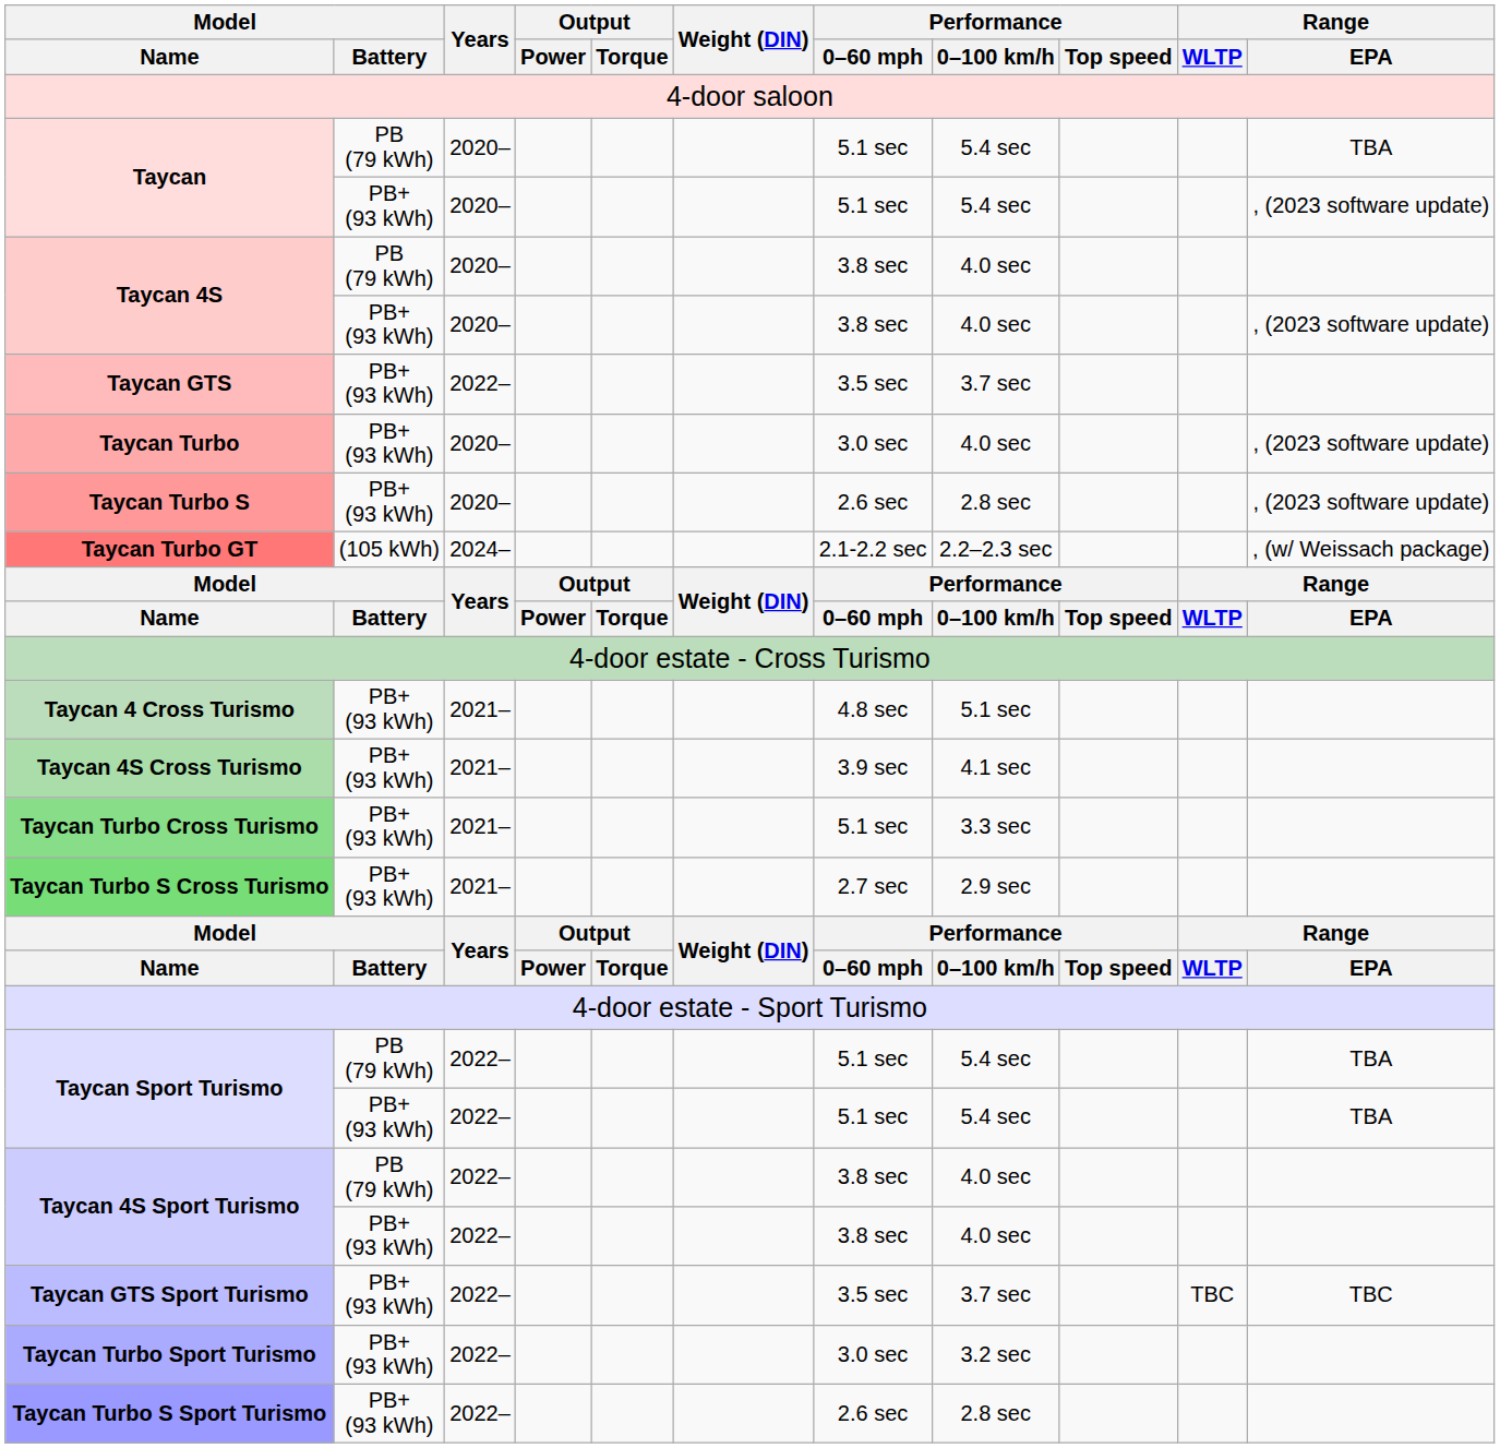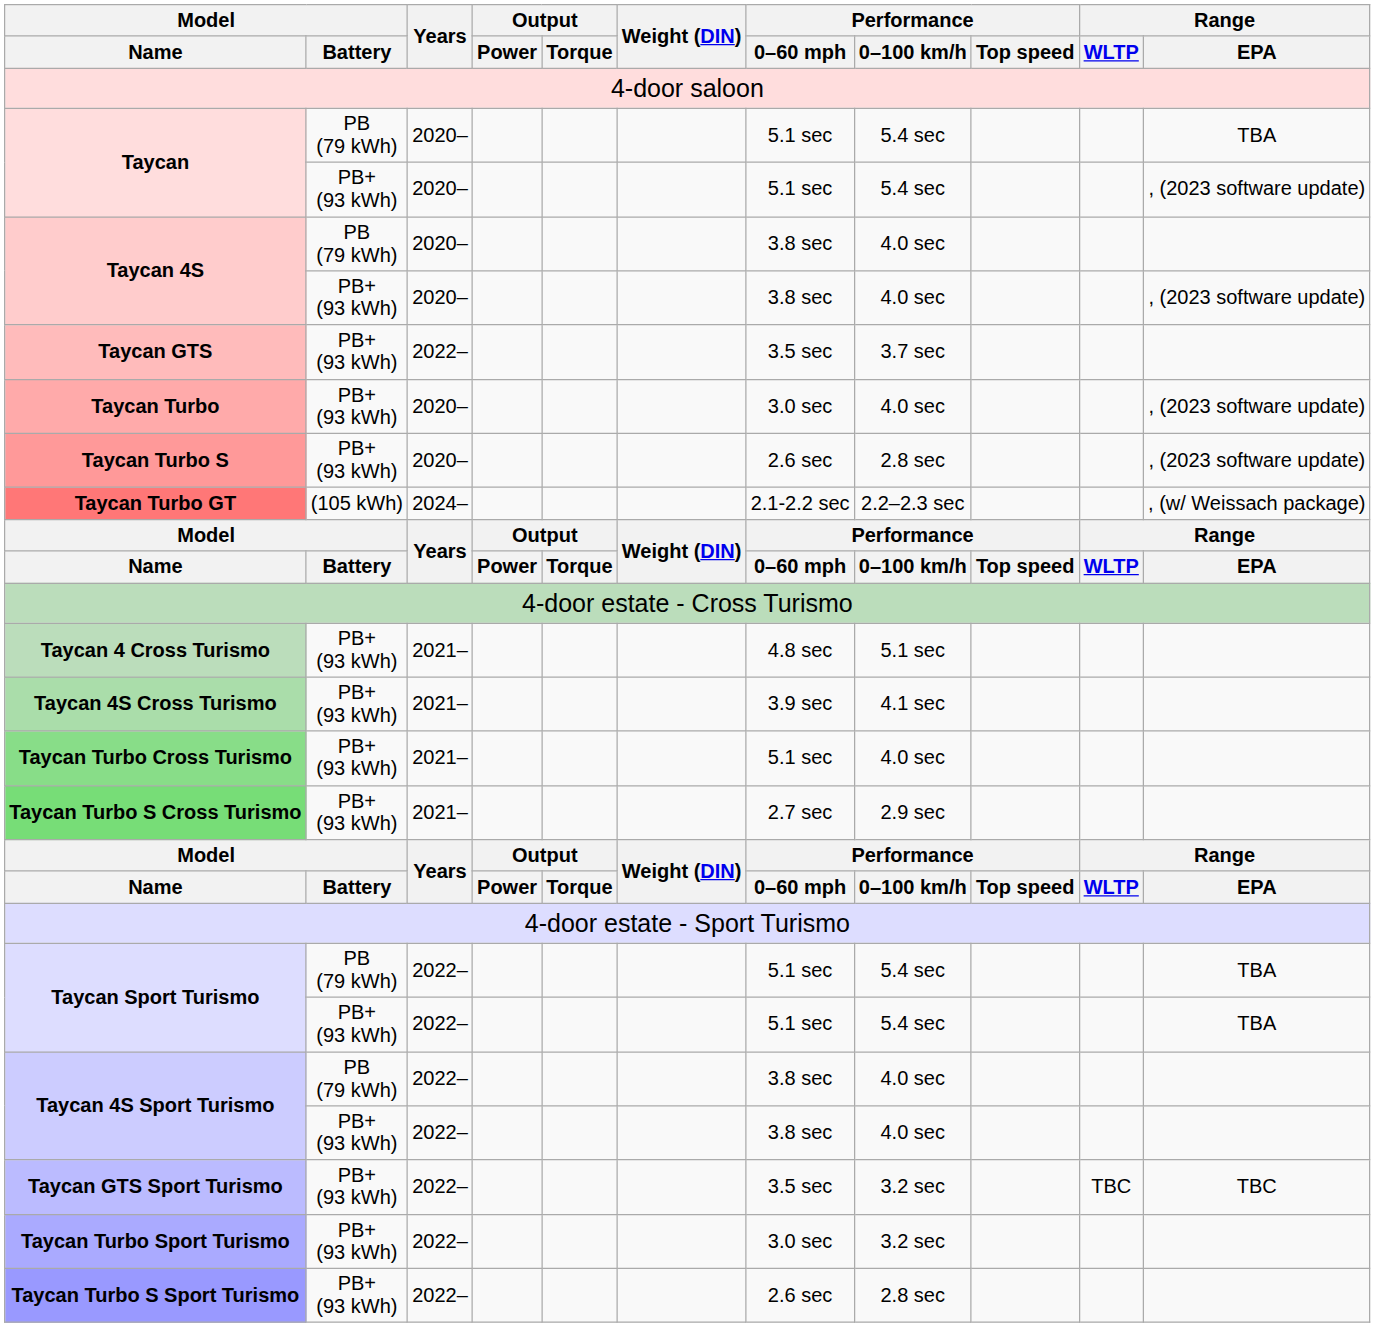 <table class="wikitable sortable" style="text-align: center;">
 <tr>
 <th colspan=2>Model</th>
 <th rowspan=2>Years</th>
 <th colspan=2>Output</th>
 <th rowspan=2>Weight (<a href='#'>DIN</a>)</th>
 <th colspan=3>Performance</th>
 <th colspan=2>Range</th>
 </tr>
 <tr>
 <th>Name</th>
 <th>Battery</th>
 <th>Power</th>
 <th>Torque</th>
 <th>0–60 mph</th>
 <th>0–100 km/h</th>
 <th>Top speed</th>
 <th><a href='#'>WLTP</a></th>
 <th>EPA</th>
 </tr>
 <tr>
 <td colspan=11 style="font-size:125%;background:#fdd;" data-sort-value="zzz">4-door saloon</td>
 </tr>
 <tr>
 <th rowspan=2 style="background:#fdd;">Taycan</th>
 <td>PB<br>(79 kWh)</td>
 <td>2020–</td>
 <td></td>
 <td></td>
 <td></td>
 <td>5.1 sec</td>
 <td>5.4 sec</td>
 <td></td>
 <td></td>
 <td>TBA</td>
 </tr>
 <tr>
 <td>PB+<br>(93 kWh)</td>
 <td>2020–</td>
 <td></td>
 <td></td>
 <td></td>
 <td>5.1 sec</td>
 <td>5.4 sec</td>
 <td></td>
 <td></td>
 <td>,  (2023 software update)</td>
 </tr>
 <tr>
 <th rowspan=2 style="background:#fcc;">Taycan 4S</th>
 <td>PB<br>(79 kWh)</td>
 <td>2020–</td>
 <td></td>
 <td></td>
 <td></td>
 <td>3.8 sec</td>
 <td>4.0 sec</td>
 <td></td>
 <td></td>
 <td></td>
 </tr>
 <tr>
 <td>PB+<br>(93 kWh)</td>
 <td>2020–</td>
 <td></td>
 <td></td>
 <td></td>
 <td>3.8 sec</td>
 <td>4.0 sec</td>
 <td></td>
 <td></td>
 <td>,  (2023 software update)</td>
 </tr>
 <tr>
 <th style="background:#fbb;">Taycan GTS</th>
 <td>PB+<br>(93 kWh)</td>
 <td>2022–</td>
 <td></td>
 <td></td>
 <td></td>
 <td>3.5 sec</td>
 <td>3.7 sec</td>
 <td></td>
 <td></td>
 <td></td>
 </tr>
 <tr>
 <th style="background:#faa;">Taycan Turbo</th>
 <td>PB+<br>(93 kWh)</td>
 <td>2020–</td>
 <td></td>
 <td></td>
 <td></td>
 <td>3.0 sec</td>
 <td>4.0 sec</td>
 <td></td>
 <td></td>
 <td>,  (2023 software update)</td>
 </tr>
 <tr>
 <th style="background:#f99;">Taycan Turbo S</th>
 <td>PB+<br>(93 kWh)</td>
 <td>2020–</td>
 <td></td>
 <td></td>
 <td></td>
 <td>2.6 sec</td>
 <td>2.8 sec</td>
 <td></td>
 <td></td>
 <td>,  (2023 software update)</td>
 </tr>
 <tr>
 <th style="background:#f77;">Taycan Turbo GT</th>
 <td>(105 kWh)</td>
 <td>2024–</td>
 <td></td>
 <td></td>
 <td></td>
 <td>2.1-2.2 sec</td>
 <td>2.2–2.3 sec</td>
 <td></td>
 <td></td>
 <td>,  (w/ Weissach package)</td>
 </tr>
 <tr>
 <th colspan=2>Model</th>
 <th rowspan=2>Years</th>
 <th colspan=2>Output</th>
 <th rowspan=2>Weight (<a href='#'>DIN</a>)</th>
 <th colspan=3>Performance</th>
 <th colspan=2>Range</th>
 </tr>
 <tr>
 <th>Name</th>
 <th>Battery</th>
 <th>Power</th>
 <th>Torque</th>
 <th>0–60 mph</th>
 <th>0–100 km/h</th>
 <th>Top speed</th>
 <th><a href='#'>WLTP</a></th>
 <th>EPA</th>
 </tr>
 <tr>
 <td colspan=11 style="font-size:125%;background:#bdb;" data-sort-value="zzz">4-door estate - Cross Turismo</td>
 </tr>
 <tr>
 <th style="background:#bdb;">Taycan 4 Cross Turismo</th>
 <td>PB+<br>(93 kWh)</td>
 <td>2021–</td>
 <td></td>
 <td></td>
 <td></td>
 <td>4.8 sec</td>
 <td>5.1 sec</td>
 <td></td>
 <td></td>
 <td></td>
 </tr>
 <tr>
 <th style="background:#ada;">Taycan 4S Cross Turismo</th>
 <td>PB+<br>(93 kWh)</td>
 <td>2021–</td>
 <td></td>
 <td></td>
 <td></td>
 <td>3.9 sec</td>
 <td>4.1 sec</td>
 <td></td>
 <td></td>
 <td></td>
 </tr>
 <tr>
 <th style="background:#8d8;">Taycan Turbo Cross Turismo</th>
 <td>PB+<br>(93 kWh)</td>
 <td>2021–</td>
 <td></td>
 <td></td>
 <td></td>
 <td>5.1 sec</td>
-<td>3.3 sec</td>
+<td>4.0 sec</td>
 <td></td>
 <td></td>
 <td></td>
 </tr>
 <tr>
 <th style="background:#7d7;">Taycan Turbo S Cross Turismo</th>
 <td>PB+<br>(93 kWh)</td>
 <td>2021–</td>
 <td></td>
 <td></td>
 <td></td>
 <td>2.7 sec</td>
 <td>2.9 sec</td>
 <td></td>
 <td></td>
 <td></td>
 </tr>
 <tr>
 <th colspan=2>Model</th>
 <th rowspan=2>Years</th>
 <th colspan=2>Output</th>
 <th rowspan=2>Weight (<a href='#'>DIN</a>)</th>
 <th colspan=3>Performance</th>
 <th colspan=2>Range</th>
 </tr>
 <tr>
 <th>Name</th>
 <th>Battery</th>
 <th>Power</th>
 <th>Torque</th>
 <th>0–60 mph</th>
 <th>0–100 km/h</th>
 <th>Top speed</th>
 <th><a href='#'>WLTP</a></th>
 <th>EPA</th>
 </tr>
 <tr>
 <td colspan=11 style="font-size:125%;background:#ddf;" data-sort-value="zzz">4-door estate - Sport Turismo</td>
 </tr>
 <tr>
 <th rowspan=2 style="background:#ddf;">Taycan Sport Turismo</th>
 <td>PB<br>(79 kWh)</td>
 <td>2022–</td>
 <td></td>
 <td></td>
 <td></td>
 <td>5.1 sec</td>
 <td>5.4 sec</td>
 <td></td>
 <td></td>
 <td>TBA</td>
 </tr>
 <tr>
 <td>PB+<br>(93 kWh)</td>
 <td>2022–</td>
 <td></td>
 <td></td>
 <td></td>
 <td>5.1 sec</td>
 <td>5.4 sec</td>
 <td></td>
 <td></td>
 <td>TBA</td>
 </tr>
 <tr>
 <th rowspan=2 style="background:#ccf;">Taycan 4S Sport Turismo</th>
 <td>PB<br>(79 kWh)</td>
 <td>2022–</td>
 <td></td>
 <td></td>
 <td></td>
 <td>3.8 sec</td>
 <td>4.0 sec</td>
 <td></td>
 <td></td>
 <td></td>
 </tr>
 <tr>
 <td>PB+<br>(93 kWh)</td>
 <td>2022–</td>
 <td></td>
 <td></td>
 <td></td>
 <td>3.8 sec</td>
 <td>4.0 sec</td>
 <td></td>
 <td></td>
 <td></td>
 </tr>
 <tr>
 <th style="background:#bbf;">Taycan GTS Sport Turismo</th>
 <td>PB+<br>(93 kWh)</td>
 <td>2022–</td>
 <td></td>
 <td></td>
 <td></td>
 <td>3.5 sec</td>
-<td>3.7 sec</td>
+<td>3.2 sec</td>
 <td></td>
 <td>TBC</td>
 <td>TBC</td>
 </tr>
 <tr>
 <th style="background:#aaf;">Taycan Turbo Sport Turismo</th>
 <td>PB+<br>(93 kWh)</td>
 <td>2022–</td>
 <td></td>
 <td></td>
 <td></td>
 <td>3.0 sec</td>
 <td>3.2 sec</td>
 <td></td>
 <td></td>
 <td></td>
 </tr>
 <tr>
 <th style="background:#99f;">Taycan Turbo S Sport Turismo</th>
 <td>PB+<br>(93 kWh)</td>
 <td>2022–</td>
 <td></td>
 <td></td>
 <td></td>
 <td>2.6 sec</td>
 <td>2.8 sec</td>
 <td></td>
 <td></td>
 <td></td>
 </tr>
 </table>
